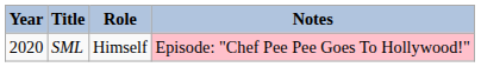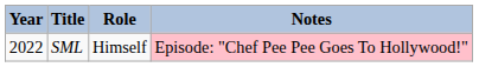 <table class="wikitable" style="font-size:90%">
 <tr style="text-align:center;">
 <th style="background:#B0C4DE;">Year</th>
 <th style="background:#B0C4DE;">Title</th>
 <th style="background:#B0C4DE;">Role</th>
 <th style="background:#B0C4DE;">Notes</th>
 </tr>
 <tr>
-<td>2020</td>
+<td>2022</td>
 <td><em>SML</em></td>
 <td>Himself</td>
 <td style="background: pink;">Episode: "Chef Pee Pee Goes To Hollywood!"</td>
 </tr>
 </table>
